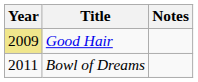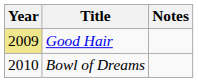 <table class="wikitable sortable">
 <tr>
 <th>Year</th>
 <th>Title</th>
 <th class="unsortable">Notes</th>
 </tr>
 <tr>
 <td style="background: khaki;">2009</td>
 <td><em><a href='#'>Good Hair</a></em></td>
 <td></td>
 </tr>
 <tr>
-<td>2011</td>
+<td>2010</td>
 <td><em>Bowl of Dreams</em></td>
 <td></td>
 </tr>
 </table>
